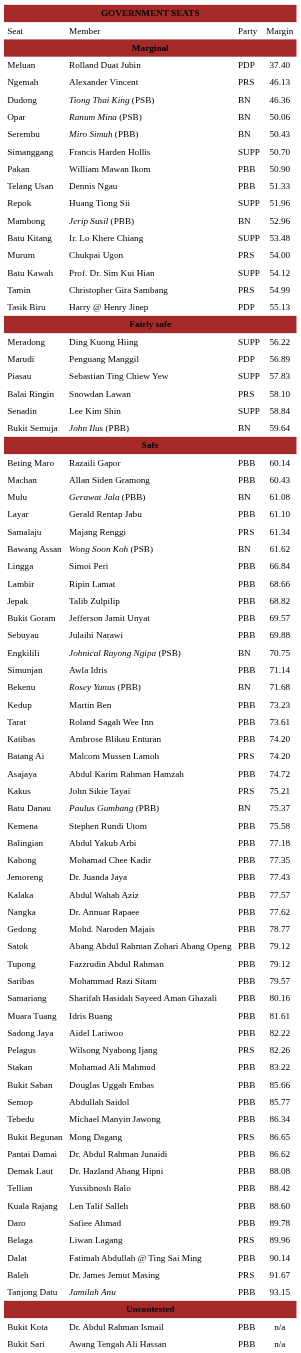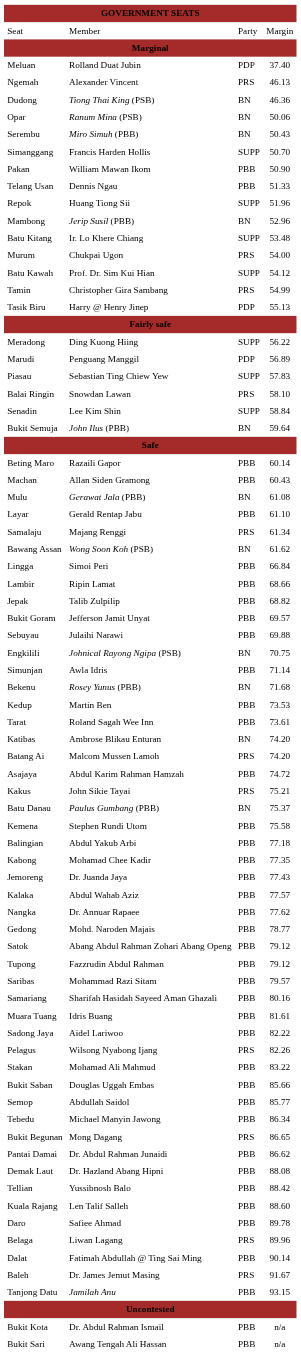 <table class="toccolours" cellpadding="5" cellspacing="0" style="float:left; margin-right:.5em; margin-top:.4em; font-size:90%;">
 <tr>
 <td colspan="4"  style="text-align:center; background:brown;"><span><strong>GOVERNMENT SEATS</strong></span></td>
 </tr>
 <tr>
 <td>Seat</td>
 <td>Member</td>
 <td>Party</td>
 <td>Margin</td>
 </tr>
 <tr>
 <td colspan="4"  style="text-align:center; background:brown;"><span><strong>Marginal</strong></span></td>
 </tr>
 <tr>
 <td>Meluan</td>
 <td>Rolland Duat Jubin</td>
 <td>PDP</td>
 <td style="text-align:center;">37.40</td>
 </tr>
 <tr>
 <td>Ngemah</td>
 <td>Alexander Vincent</td>
 <td>PRS</td>
 <td style="text-align:center;">46.13</td>
 </tr>
 <tr>
 <td>Dudong</td>
 <td><em>Tiong Thai King</em> (PSB)</td>
 <td>BN</td>
 <td style="text-align:center;">46.36</td>
 </tr>
 <tr>
 <td>Opar</td>
 <td><em>Ranum Mina</em> (PSB)</td>
 <td>BN</td>
 <td style="text-align:center;">50.06</td>
 </tr>
 <tr>
 <td>Serembu</td>
 <td><em>Miro Simuh</em> (PBB)</td>
 <td>BN</td>
 <td style="text-align:center;">50.43</td>
 </tr>
 <tr>
 <td>Simanggang</td>
 <td>Francis Harden Hollis</td>
 <td>SUPP</td>
 <td style="text-align:center;">50.70</td>
 </tr>
 <tr>
 <td>Pakan</td>
 <td>William Mawan Ikom</td>
 <td>PBB</td>
 <td style="text-align:center;">50.90</td>
 </tr>
 <tr>
 <td>Telang Usan</td>
 <td>Dennis Ngau</td>
 <td>PBB</td>
 <td style="text-align:center;">51.33</td>
 </tr>
 <tr>
 <td>Repok</td>
 <td>Huang Tiong Sii</td>
 <td>SUPP</td>
 <td style="text-align:center;">51.96</td>
 </tr>
 <tr>
 <td>Mambong</td>
 <td><em>Jerip Susil</em> (PBB)</td>
 <td>BN</td>
 <td style="text-align:center;">52.96</td>
 </tr>
 <tr>
 <td>Batu Kitang</td>
 <td>Ir. Lo Khere Chiang</td>
 <td>SUPP</td>
 <td style="text-align:center;">53.48</td>
 </tr>
 <tr>
 <td>Murum</td>
 <td>Chukpai Ugon</td>
 <td>PRS</td>
 <td style="text-align:center;">54.00</td>
 </tr>
 <tr>
 <td>Batu Kawah</td>
 <td>Prof. Dr. Sim Kui Hian</td>
 <td>SUPP</td>
 <td style="text-align:center;">54.12</td>
 </tr>
 <tr>
 <td>Tamin</td>
 <td>Christopher Gira Sambang</td>
 <td>PRS</td>
 <td style="text-align:center;">54.99</td>
 </tr>
 <tr>
 <td>Tasik Biru</td>
 <td>Harry @ Henry Jinep</td>
 <td>PDP</td>
 <td style="text-align:center;">55.13</td>
 </tr>
 <tr>
 <td colspan="4"  style="text-align:center; background:brown;"><span><strong>Fairly safe</strong></span></td>
 </tr>
 <tr>
 <td>Meradong</td>
 <td>Ding Kuong Hiing</td>
 <td>SUPP</td>
 <td style="text-align:center;">56.22</td>
 </tr>
 <tr>
 <td>Marudi</td>
 <td>Penguang Manggil</td>
 <td>PDP</td>
 <td style="text-align:center;">56.89</td>
 </tr>
 <tr>
 <td>Piasau</td>
 <td>Sebastian Ting Chiew Yew</td>
 <td>SUPP</td>
 <td style="text-align:center;">57.83</td>
 </tr>
 <tr>
 <td>Balai Ringin</td>
 <td>Snowdan Lawan</td>
 <td>PRS</td>
 <td style="text-align:center;">58.10</td>
 </tr>
 <tr>
 <td>Senadin</td>
 <td>Lee Kim Shin</td>
 <td>SUPP</td>
 <td style="text-align:center;">58.84</td>
 </tr>
 <tr>
 <td>Bukit Semuja</td>
 <td><em>John Ilus</em> (PBB)</td>
 <td>BN</td>
 <td style="text-align:center;">59.64</td>
 </tr>
 <tr>
 <td colspan="4"  style="text-align:center; background:brown;"><span><strong>Safe</strong></span></td>
 </tr>
 <tr>
 <td>Beting Maro</td>
 <td>Razaili Gapor</td>
 <td>PBB</td>
 <td style="text-align:center;">60.14</td>
 </tr>
 <tr>
 <td>Machan</td>
 <td>Allan Siden Gramong</td>
 <td>PBB</td>
 <td style="text-align:center;">60.43</td>
 </tr>
 <tr>
 <td>Mulu</td>
 <td><em>Gerawat Jala</em> (PBB)</td>
 <td>BN</td>
 <td style="text-align:center;">61.08</td>
 </tr>
 <tr>
 <td>Layar</td>
 <td>Gerald Rentap Jabu</td>
 <td>PBB</td>
 <td style="text-align:center;">61.10</td>
 </tr>
 <tr>
 <td>Samalaju</td>
 <td>Majang Renggi</td>
 <td>PRS</td>
 <td style="text-align:center;">61.34</td>
 </tr>
 <tr>
 <td>Bawang Assan</td>
 <td><em>Wong Soon Koh</em> (PSB)</td>
 <td>BN</td>
 <td style="text-align:center;">61.62</td>
 </tr>
 <tr>
 <td>Lingga</td>
 <td>Simoi Peri</td>
 <td>PBB</td>
 <td style="text-align:center;">66.84</td>
 </tr>
 <tr>
 <td>Lambir</td>
 <td>Ripin Lamat</td>
 <td>PBB</td>
 <td style="text-align:center;">68.66</td>
 </tr>
 <tr>
 <td>Jepak</td>
 <td>Talib Zulpilip</td>
 <td>PBB</td>
 <td style="text-align:center;">68.82</td>
 </tr>
 <tr>
 <td>Bukit Goram</td>
 <td>Jefferson Jamit Unyat</td>
 <td>PBB</td>
 <td style="text-align:center;">69.57</td>
 </tr>
 <tr>
 <td>Sebuyau</td>
 <td>Julaihi Narawi</td>
 <td>PBB</td>
 <td style="text-align:center;">69.88</td>
 </tr>
 <tr>
 <td>Engkilili</td>
 <td><em>Johnical Rayong Ngipa</em> (PSB)</td>
 <td>BN</td>
 <td style="text-align:center;">70.75</td>
 </tr>
 <tr>
 <td>Simunjan</td>
 <td>Awla Idris</td>
 <td>PBB</td>
 <td style="text-align:center;">71.14</td>
 </tr>
 <tr>
 <td>Bekenu</td>
 <td><em>Rosey Yunus</em> (PBB)</td>
 <td>BN</td>
 <td style="text-align:center;">71.68</td>
 </tr>
 <tr>
 <td>Kedup</td>
 <td>Martin Ben</td>
 <td>PBB</td>
-<td style="text-align:center;">73.23</td>
+<td style="text-align:center;">73.53</td>
 </tr>
 <tr>
 <td>Tarat</td>
 <td>Roland Sagah Wee Inn</td>
 <td>PBB</td>
 <td style="text-align:center;">73.61</td>
 </tr>
 <tr>
 <td>Katibas</td>
 <td>Ambrose Blikau Enturan</td>
-<td>PBB</td>
+<td>BN</td>
 <td style="text-align:center;">74.20</td>
 </tr>
 <tr>
 <td>Batang Ai</td>
 <td>Malcom Mussen Lamoh</td>
 <td>PRS</td>
 <td style="text-align:center;">74.20</td>
 </tr>
 <tr>
 <td>Asajaya</td>
 <td>Abdul Karim Rahman Hamzah</td>
 <td>PBB</td>
 <td style="text-align:center;">74.72</td>
 </tr>
 <tr>
 <td>Kakus</td>
 <td>John Sikie Tayai</td>
 <td>PRS</td>
 <td style="text-align:center;">75.21</td>
 </tr>
 <tr>
 <td>Batu Danau</td>
 <td><em>Paulus Gumbang</em> (PBB)</td>
 <td>BN</td>
 <td style="text-align:center;">75.37</td>
 </tr>
 <tr>
 <td>Kemena</td>
 <td>Stephen Rundi Utom</td>
 <td>PBB</td>
 <td style="text-align:center;">75.58</td>
 </tr>
 <tr>
 <td>Balingian</td>
 <td>Abdul Yakub Arbi</td>
 <td>PBB</td>
 <td style="text-align:center;">77.18</td>
 </tr>
 <tr>
 <td>Kabong</td>
 <td>Mohamad Chee Kadir</td>
 <td>PBB</td>
 <td style="text-align:center;">77.35</td>
 </tr>
 <tr>
 <td>Jemoreng</td>
 <td>Dr. Juanda Jaya</td>
 <td>PBB</td>
 <td style="text-align:center;">77.43</td>
 </tr>
 <tr>
 <td>Kalaka</td>
 <td>Abdul Wahab Aziz</td>
 <td>PBB</td>
 <td style="text-align:center;">77.57</td>
 </tr>
 <tr>
 <td>Nangka</td>
 <td>Dr. Annuar Rapaee</td>
 <td>PBB</td>
 <td style="text-align:center;">77.62</td>
 </tr>
 <tr>
 <td>Gedong</td>
 <td>Mohd. Naroden Majais</td>
 <td>PBB</td>
 <td style="text-align:center;">78.77</td>
 </tr>
 <tr>
 <td>Satok</td>
 <td>Abang Abdul Rahman Zohari Abang Openg</td>
 <td>PBB</td>
 <td style="text-align:center;">79.12</td>
 </tr>
 <tr>
 <td>Tupong</td>
 <td>Fazzrudin Abdul Rahman</td>
 <td>PBB</td>
 <td style="text-align:center;">79.12</td>
 </tr>
 <tr>
 <td>Saribas</td>
 <td>Mohammad Razi Sitam</td>
 <td>PBB</td>
 <td style="text-align:center;">79.57</td>
 </tr>
 <tr>
 <td>Samariang</td>
 <td>Sharifah Hasidah Sayeed Aman Ghazali</td>
 <td>PBB</td>
 <td style="text-align:center;">80.16</td>
 </tr>
 <tr>
 <td>Muara Tuang</td>
 <td>Idris Buang</td>
 <td>PBB</td>
 <td style="text-align:center;">81.61</td>
 </tr>
 <tr>
 <td>Sadong Jaya</td>
 <td>Aidel Lariwoo</td>
 <td>PBB</td>
 <td style="text-align:center;">82.22</td>
 </tr>
 <tr>
 <td>Pelagus</td>
 <td>Wilsong Nyabong Ijang</td>
 <td>PRS</td>
 <td style="text-align:center;">82.26</td>
 </tr>
 <tr>
 <td>Stakan</td>
 <td>Mohamad Ali Mahmud</td>
 <td>PBB</td>
 <td style="text-align:center;">83.22</td>
 </tr>
 <tr>
 <td>Bukit Saban</td>
 <td>Douglas Uggah Embas</td>
 <td>PBB</td>
 <td style="text-align:center;">85.66</td>
 </tr>
 <tr>
 <td>Semop</td>
 <td>Abdullah Saidol</td>
 <td>PBB</td>
 <td style="text-align:center;">85.77</td>
 </tr>
 <tr>
 <td>Tebedu</td>
 <td>Michael Manyin Jawong</td>
 <td>PBB</td>
 <td style="text-align:center;">86.34</td>
 </tr>
 <tr>
 <td>Bukit Begunan</td>
 <td>Mong Dagang</td>
 <td>PRS</td>
 <td style="text-align:center;">86.65</td>
 </tr>
 <tr>
 <td>Pantai Damai</td>
 <td>Dr. Abdul Rahman Junaidi</td>
 <td>PBB</td>
 <td style="text-align:center;">86.62</td>
 </tr>
 <tr>
 <td>Demak Laut</td>
 <td>Dr. Hazland Abang Hipni</td>
 <td>PBB</td>
 <td style="text-align:center;">88.08</td>
 </tr>
 <tr>
 <td>Tellian</td>
 <td>Yussibnosh Balo</td>
 <td>PBB</td>
 <td style="text-align:center;">88.42</td>
 </tr>
 <tr>
 <td>Kuala Rajang</td>
 <td>Len Talif Salleh</td>
 <td>PBB</td>
 <td style="text-align:center;">88.60</td>
 </tr>
 <tr>
 <td>Daro</td>
 <td>Safiee Ahmad</td>
 <td>PBB</td>
 <td style="text-align:center;">89.78</td>
 </tr>
 <tr>
 <td>Belaga</td>
 <td>Liwan Lagang</td>
 <td>PRS</td>
 <td style="text-align:center;">89.96</td>
 </tr>
 <tr>
 <td>Dalat</td>
 <td>Fatimah Abdullah @ Ting Sai Ming</td>
 <td>PBB</td>
 <td style="text-align:center;">90.14</td>
 </tr>
 <tr>
 <td>Baleh</td>
 <td>Dr. James Jemut Masing</td>
 <td>PRS</td>
 <td style="text-align:center;">91.67</td>
 </tr>
 <tr>
 <td>Tanjong Datu</td>
 <td><em>Jamilah Anu</em></td>
 <td>PBB</td>
 <td style="text-align:center;">93.15</td>
 </tr>
 <tr>
 <td colspan="4"  style="text-align:center; background:brown;"><span><strong>Uncontested</strong></span></td>
 </tr>
 <tr>
 <td>Bukit Kota</td>
 <td>Dr. Abdul Rahman Ismail</td>
 <td>PBB</td>
 <td style="text-align:center;">n/a</td>
 </tr>
 <tr>
 <td>Bukit Sari</td>
 <td>Awang Tengah Ali Hassan</td>
 <td>PBB</td>
 <td style="text-align:center;">n/a</td>
 </tr>
 </table>
